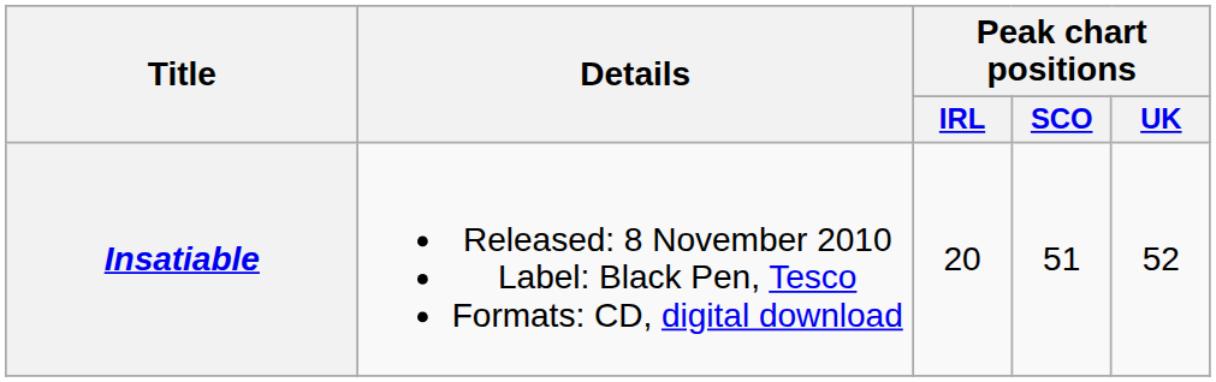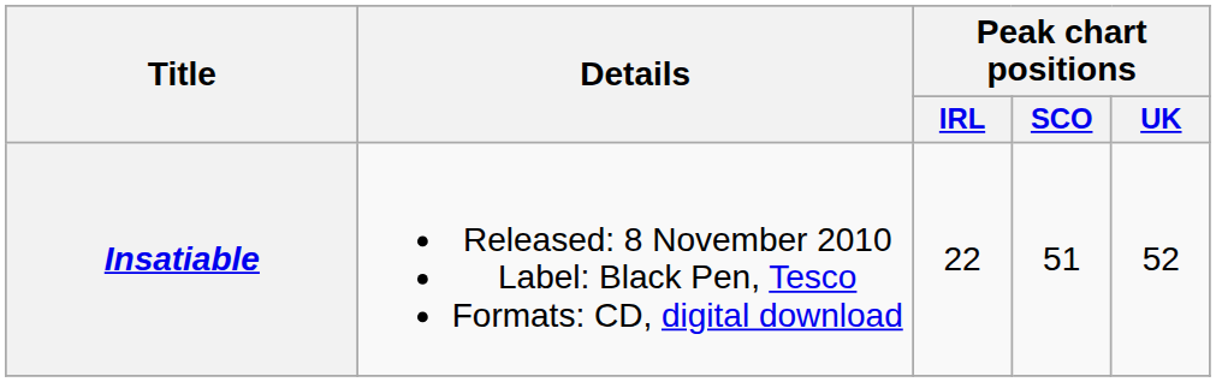 <table class="wikitable plainrowheaders" style="text-align:center;">
 <tr>
 <th scope="col" rowspan="2" style="width:10em;">Title</th>
 <th scope="col" rowspan="2" style="width:16em;">Details</th>
 <th scope="col" colspan="3">Peak chart positions</th>
 </tr>
 <tr>
 <th scope="col" style="width:3em;font-size:85%;"><a href='#'>IRL</a><br></th>
 <th scope="col" style="width:3em;font-size:85%;"><a href='#'>SCO</a><br></th>
 <th scope="col" style="width:3em;font-size:85%;"><a href='#'>UK</a><br></th>
 </tr>
 <tr>
 <th scope="row"><em><a href='#'>Insatiable</a></em></th>
 <td><br><ul><li>Released: 8 November 2010</li><li>Label: Black Pen, <a href='#'>Tesco</a></li><li>Formats: CD, <a href='#'>digital download</a></li></ul></td>
-<td>20</td>
+<td>22</td>
 <td>51</td>
 <td>52</td>
 </tr>
 </table>
